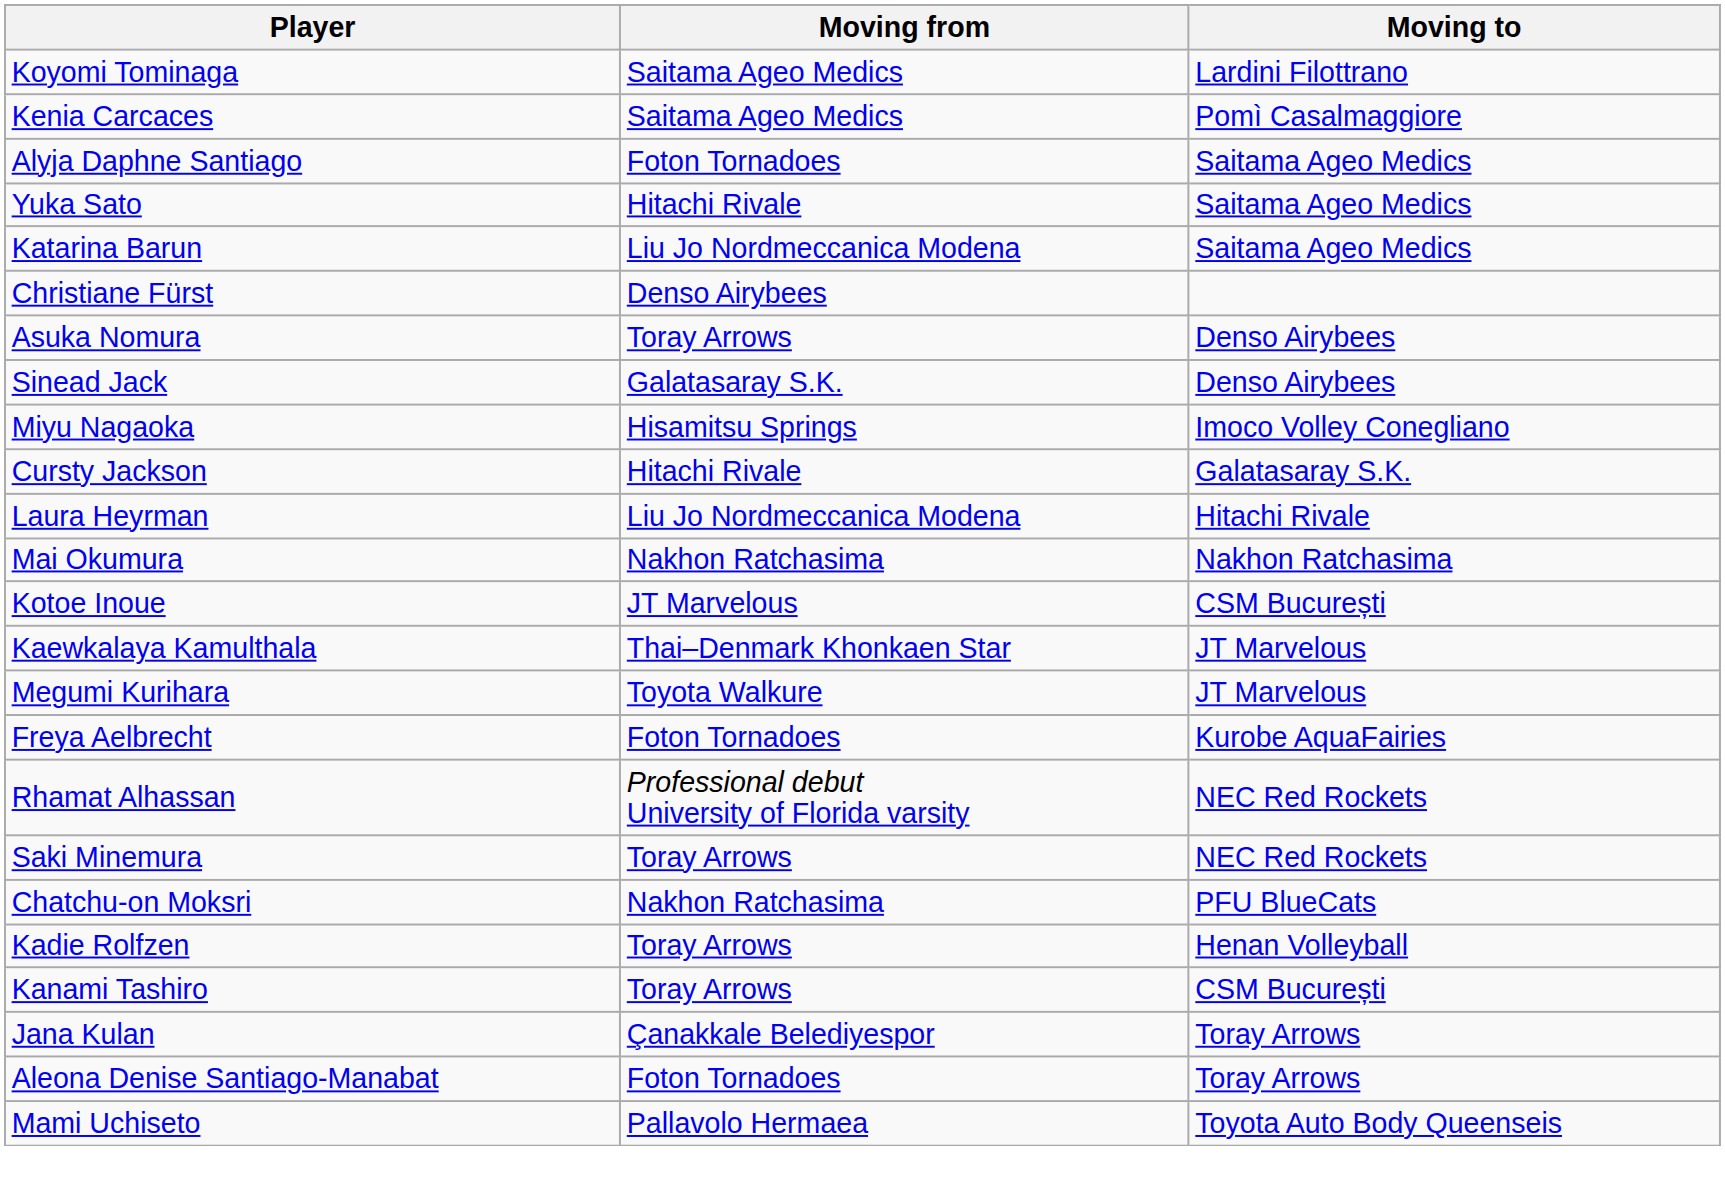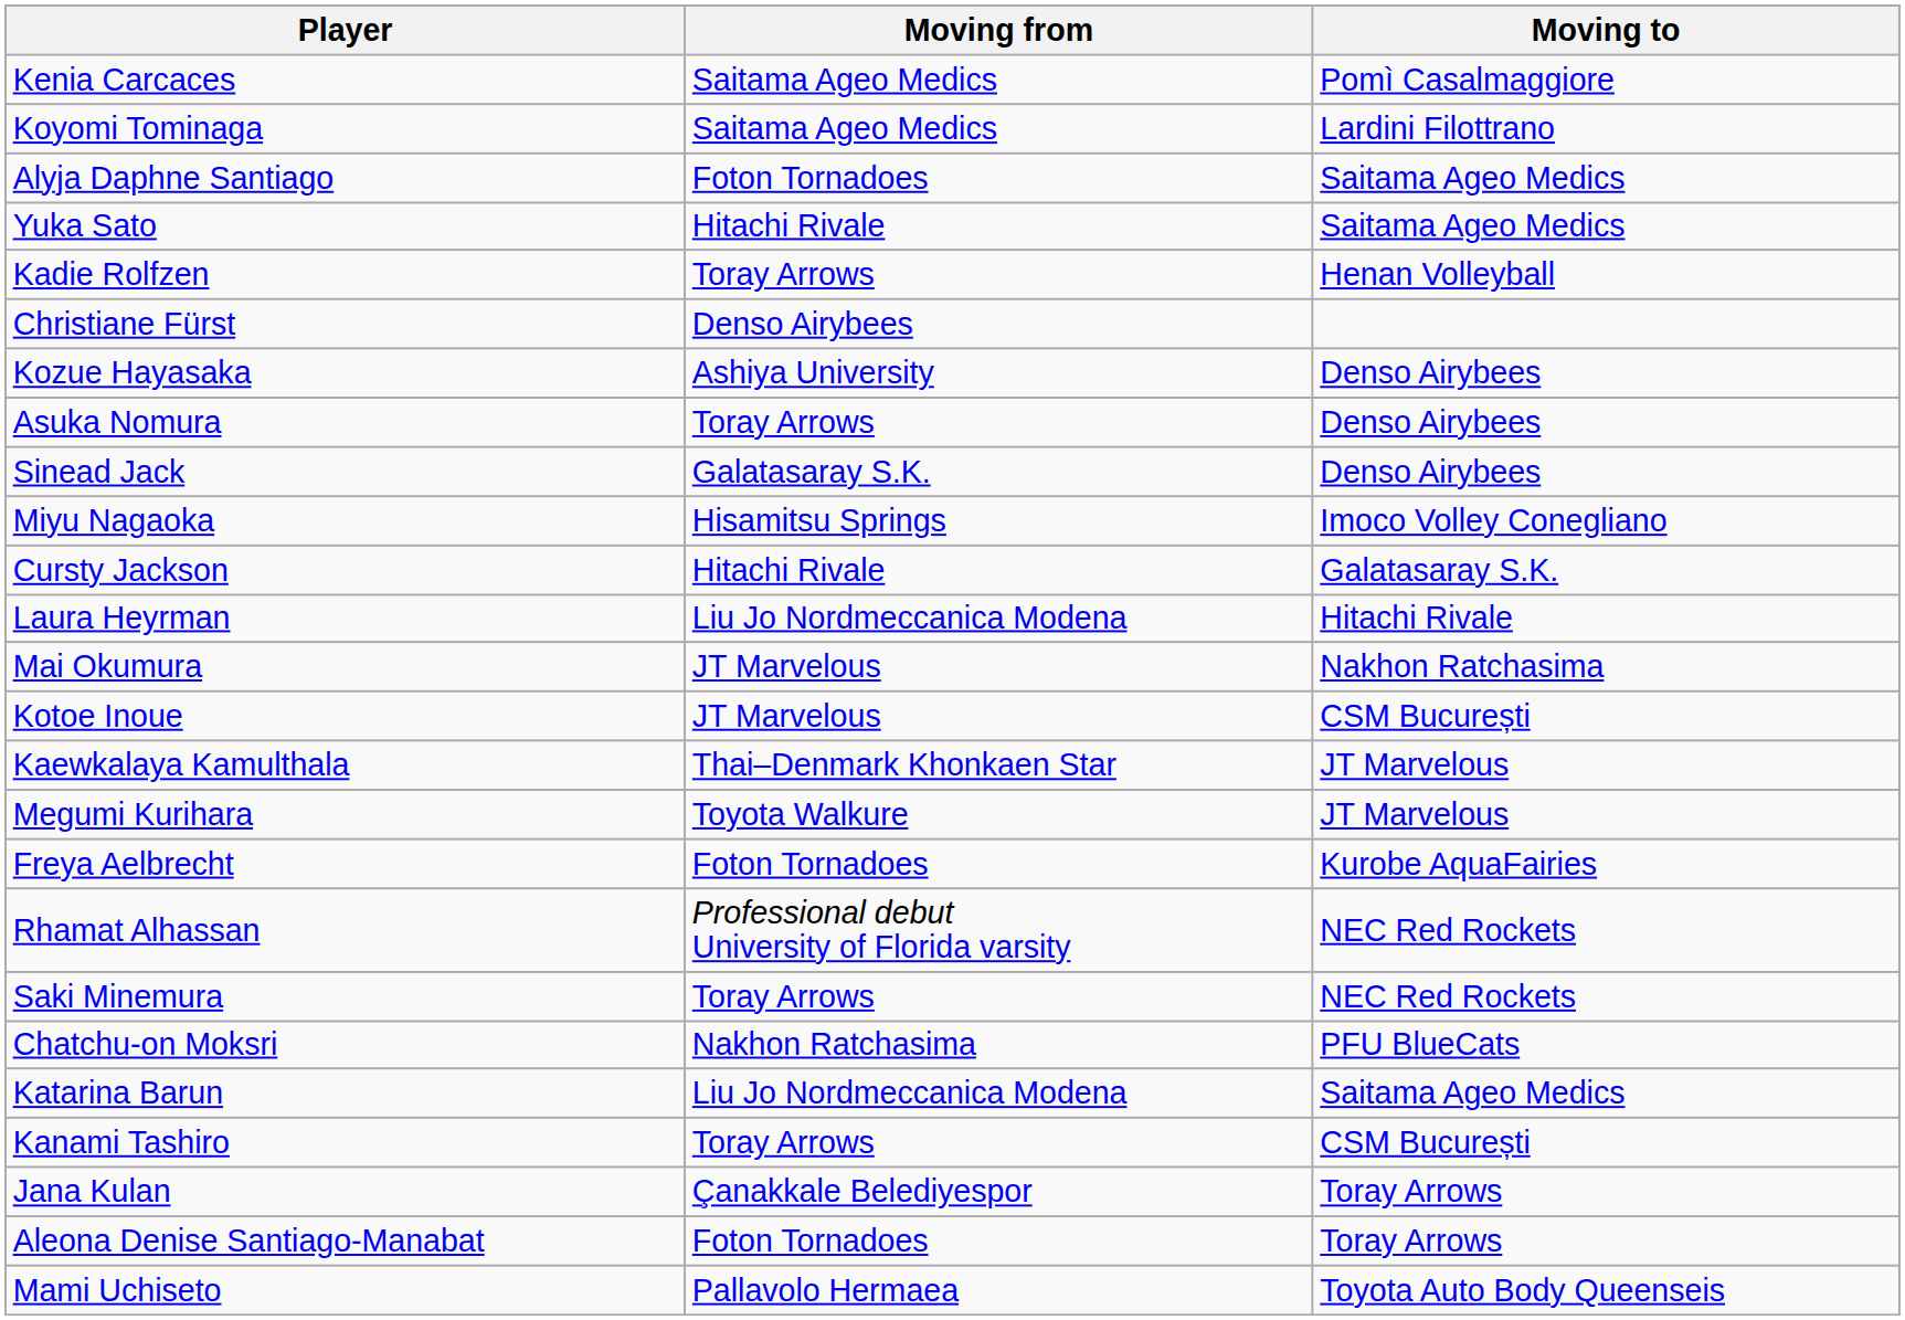 <table class="wikitable sortable" style="width:70%; font-size:92%; ">
 <tr>
 <th>Player</th>
 <th>Moving from</th>
 <th>Moving to</th>
 </tr>
 <tr>
+<td> <a href='#'>Kenia Carcaces</a></td>
+<td> <a href='#'>Saitama Ageo Medics</a></td>
+<td> <a href='#'>Pomì Casalmaggiore</a></td>
+</tr>
+<tr>
 <td> <a href='#'>Koyomi Tominaga</a></td>
 <td> <a href='#'>Saitama Ageo Medics</a></td>
 <td> <a href='#'>Lardini Filottrano</a></td>
-</tr>
-<tr>
-<td> <a href='#'>Kenia Carcaces</a></td>
-<td> <a href='#'>Saitama Ageo Medics</a></td>
-<td> <a href='#'>Pomì Casalmaggiore</a></td>
 </tr>
 <tr>
 <td> <a href='#'>Alyja Daphne Santiago</a></td>
 <td> <a href='#'>Foton Tornadoes</a></td>
 <td> <a href='#'>Saitama Ageo Medics</a></td>
 </tr>
 <tr>
 <td> <a href='#'>Yuka Sato</a></td>
 <td> <a href='#'>Hitachi Rivale</a></td>
 <td> <a href='#'>Saitama Ageo Medics</a></td>
 </tr>
 <tr>
-<td> <a href='#'>Katarina Barun</a></td>
-<td> <a href='#'>Liu Jo Nordmeccanica Modena</a></td>
-<td> <a href='#'>Saitama Ageo Medics</a></td>
+<td> <a href='#'>Kadie Rolfzen</a></td>
+<td> <a href='#'>Toray Arrows</a></td>
+<td> <a href='#'>Henan Volleyball</a></td>
 </tr>
 <tr>
 <td> <a href='#'>Christiane Fürst</a></td>
 <td> <a href='#'>Denso Airybees</a></td>
 <td></td>
+</tr>
+<tr>
+<td> <a href='#'>Kozue Hayasaka</a></td>
+<td> <a href='#'>Ashiya University</a></td>
+<td> <a href='#'>Denso Airybees</a></td>
 </tr>
 <tr>
 <td> <a href='#'>Asuka Nomura</a></td>
 <td> <a href='#'>Toray Arrows</a></td>
 <td> <a href='#'>Denso Airybees</a></td>
 </tr>
 <tr>
 <td> <a href='#'>Sinead Jack</a></td>
 <td> <a href='#'>Galatasaray S.K.</a></td>
 <td> <a href='#'>Denso Airybees</a></td>
 </tr>
 <tr>
 <td> <a href='#'>Miyu Nagaoka</a></td>
 <td> <a href='#'>Hisamitsu Springs</a></td>
 <td> <a href='#'>Imoco Volley Conegliano</a></td>
 </tr>
 <tr>
 <td> <a href='#'>Cursty Jackson</a></td>
 <td> <a href='#'>Hitachi Rivale</a></td>
 <td> <a href='#'>Galatasaray S.K.</a></td>
 </tr>
 <tr>
 <td> <a href='#'>Laura Heyrman</a></td>
 <td> <a href='#'>Liu Jo Nordmeccanica Modena</a></td>
 <td> <a href='#'>Hitachi Rivale</a></td>
 </tr>
 <tr>
 <td> <a href='#'>Mai Okumura</a></td>
-<td> <a href='#'>Nakhon Ratchasima</a></td>
+<td> <a href='#'>JT Marvelous</a></td>
 <td> <a href='#'>Nakhon Ratchasima</a></td>
 </tr>
 <tr>
 <td> <a href='#'>Kotoe Inoue</a></td>
 <td> <a href='#'>JT Marvelous</a></td>
 <td> <a href='#'>CSM București</a></td>
 </tr>
 <tr>
 <td> <a href='#'>Kaewkalaya Kamulthala</a></td>
 <td> <a href='#'>Thai–Denmark Khonkaen Star</a></td>
 <td> <a href='#'>JT Marvelous</a></td>
 </tr>
 <tr>
 <td> <a href='#'>Megumi Kurihara</a></td>
 <td> <a href='#'>Toyota Walkure</a></td>
 <td> <a href='#'>JT Marvelous</a></td>
 </tr>
 <tr>
 <td> <a href='#'>Freya Aelbrecht</a></td>
 <td> <a href='#'>Foton Tornadoes</a></td>
 <td> <a href='#'>Kurobe AquaFairies</a></td>
 </tr>
 <tr>
 <td> <a href='#'>Rhamat Alhassan</a></td>
 <td> <em>Professional debut</em> <br><a href='#'>University of Florida varsity</a></td>
 <td> <a href='#'>NEC Red Rockets</a></td>
 </tr>
 <tr>
 <td> <a href='#'>Saki Minemura</a></td>
 <td> <a href='#'>Toray Arrows</a></td>
 <td> <a href='#'>NEC Red Rockets</a></td>
 </tr>
 <tr>
 <td> <a href='#'>Chatchu-on Moksri</a></td>
 <td> <a href='#'>Nakhon Ratchasima</a></td>
 <td> <a href='#'>PFU BlueCats</a></td>
 </tr>
 <tr>
-<td> <a href='#'>Kadie Rolfzen</a></td>
-<td> <a href='#'>Toray Arrows</a></td>
-<td> <a href='#'>Henan Volleyball</a></td>
+<td> <a href='#'>Katarina Barun</a></td>
+<td> <a href='#'>Liu Jo Nordmeccanica Modena</a></td>
+<td> <a href='#'>Saitama Ageo Medics</a></td>
 </tr>
 <tr>
 <td> <a href='#'>Kanami Tashiro</a></td>
 <td> <a href='#'>Toray Arrows</a></td>
 <td> <a href='#'>CSM București</a></td>
 </tr>
 <tr>
 <td> <a href='#'>Jana Kulan</a></td>
 <td> <a href='#'>Çanakkale Belediyespor</a></td>
 <td> <a href='#'>Toray Arrows</a></td>
 </tr>
 <tr>
 <td> <a href='#'>Aleona Denise Santiago-Manabat</a></td>
 <td> <a href='#'>Foton Tornadoes</a></td>
 <td> <a href='#'>Toray Arrows</a></td>
 </tr>
 <tr>
 <td> <a href='#'>Mami Uchiseto</a></td>
 <td> <a href='#'>Pallavolo Hermaea</a></td>
 <td> <a href='#'>Toyota Auto Body Queenseis</a></td>
 </tr>
 </table>
